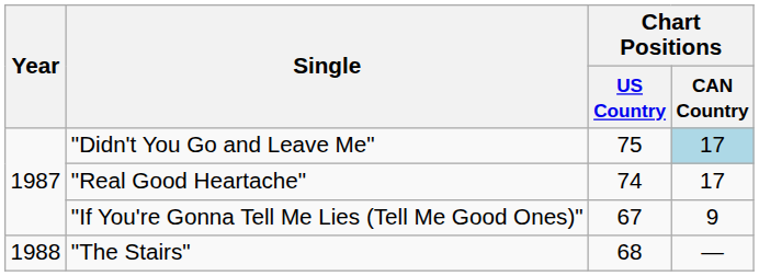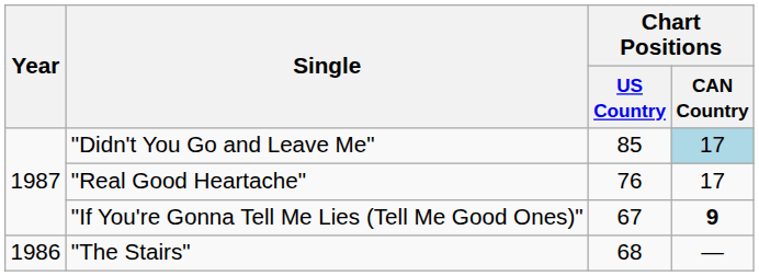 <table class="wikitable">
 <tr>
 <th rowspan="2">Year</th>
 <th rowspan="2">Single</th>
 <th colspan="2">Chart Positions</th>
 </tr>
 <tr>
 <th width="50"><small><a href='#'>US Country</a></small></th>
 <th width="50"><small>CAN Country</small></th>
 </tr>
 <tr>
 <td rowspan="3">1987</td>
 <td>"Didn't You Go and Leave Me"</td>
-<td align="center">75</td>
+<td align="center">85</td>
 <td align="center" style="background: lightblue;">17</td>
 </tr>
 <tr>
 <td>"Real Good Heartache"</td>
-<td align="center">74</td>
+<td align="center">76</td>
 <td align="center">17</td>
 </tr>
 <tr>
 <td>"If You're Gonna Tell Me Lies (Tell Me Good Ones)"</td>
 <td align="center">67</td>
-<td align="center">9</td>
+<td align="center"><strong>9</strong></td>
 </tr>
 <tr>
-<td>1988</td>
+<td>1986</td>
 <td>"The Stairs"</td>
 <td align="center">68</td>
 <td align="center">—</td>
 </tr>
 </table>
